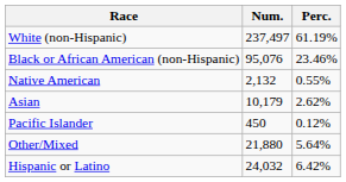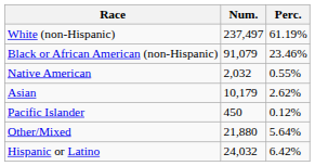 <table class="wikitable">
 <tr>
 <th>Race</th>
 <th>Num.</th>
 <th>Perc.</th>
 </tr>
 <tr>
 <td><a href='#'>White</a> (non-Hispanic)</td>
 <td>237,497</td>
 <td>61.19%</td>
 </tr>
 <tr>
 <td><a href='#'>Black or African American</a> (non-Hispanic)</td>
-<td>95,076</td>
+<td>91,079</td>
 <td>23.46%</td>
 </tr>
 <tr>
 <td><a href='#'>Native American</a></td>
-<td>2,132</td>
+<td>2,032</td>
 <td>0.55%</td>
 </tr>
 <tr>
 <td><a href='#'>Asian</a></td>
 <td>10,179</td>
 <td>2.62%</td>
 </tr>
 <tr>
 <td><a href='#'>Pacific Islander</a></td>
 <td>450</td>
 <td>0.12%</td>
 </tr>
 <tr>
 <td><a href='#'>Other/Mixed</a></td>
 <td>21,880</td>
 <td>5.64%</td>
 </tr>
 <tr>
 <td><a href='#'>Hispanic</a> or <a href='#'>Latino</a></td>
 <td>24,032</td>
 <td>6.42%</td>
 </tr>
 </table>
